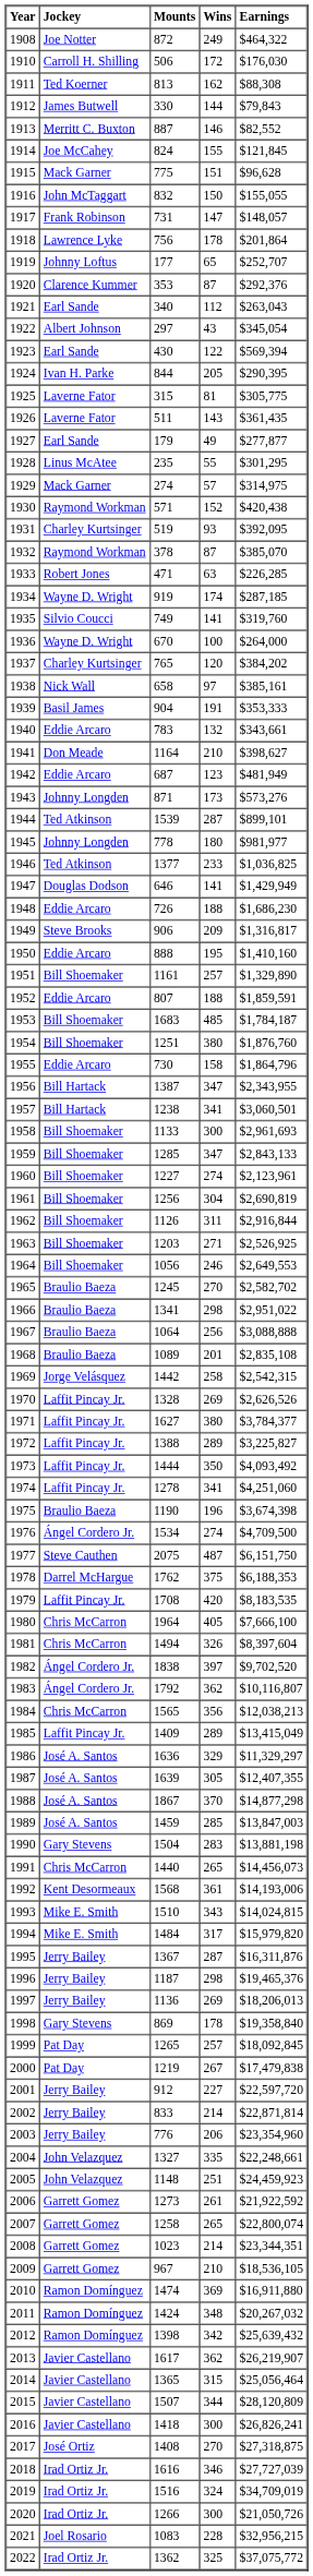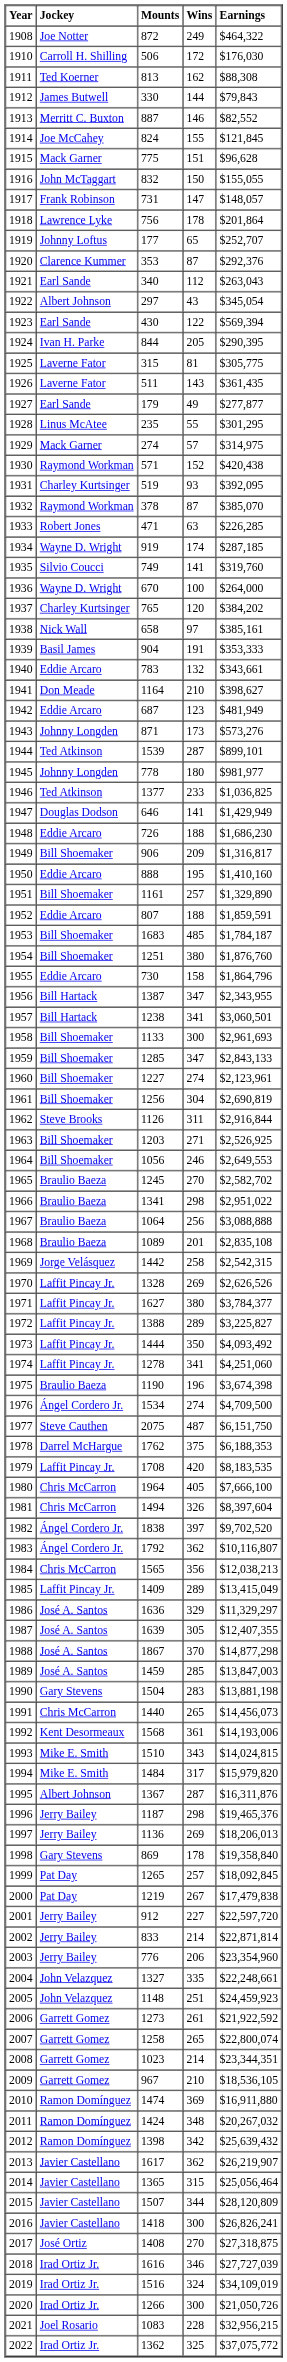 <table cellspacing="0" cellpadding="4" border="2">
 <tr>
 <td><strong>Year</strong></td>
 <td><strong>Jockey</strong></td>
 <td><strong>Mounts</strong></td>
 <td><strong>Wins</strong></td>
 <td><strong>Earnings</strong></td>
 </tr>
 <tr>
 <td>1908</td>
 <td><a href='#'>Joe Notter</a></td>
 <td>872</td>
 <td>249</td>
 <td>$464,322</td>
 </tr>
 <tr>
 <td>1910</td>
 <td><a href='#'>Carroll H. Shilling</a></td>
 <td>506</td>
 <td>172</td>
 <td>$176,030</td>
 </tr>
 <tr>
 <td>1911</td>
 <td><a href='#'>Ted Koerner</a></td>
 <td>813</td>
 <td>162</td>
 <td>$88,308</td>
 </tr>
 <tr>
 <td>1912</td>
 <td><a href='#'>James Butwell</a></td>
 <td>330</td>
 <td>144</td>
 <td>$79,843</td>
 </tr>
 <tr>
 <td>1913</td>
 <td><a href='#'>Merritt C. Buxton</a></td>
 <td>887</td>
 <td>146</td>
 <td>$82,552</td>
 </tr>
 <tr>
 <td>1914</td>
 <td><a href='#'>Joe McCahey</a></td>
 <td>824</td>
 <td>155</td>
 <td>$121,845</td>
 </tr>
 <tr>
 <td>1915</td>
 <td><a href='#'>Mack Garner</a></td>
 <td>775</td>
 <td>151</td>
 <td>$96,628</td>
 </tr>
 <tr>
 <td>1916</td>
 <td><a href='#'>John McTaggart</a></td>
 <td>832</td>
 <td>150</td>
 <td>$155,055</td>
 </tr>
 <tr>
 <td>1917</td>
 <td><a href='#'>Frank Robinson</a></td>
 <td>731</td>
 <td>147</td>
 <td>$148,057</td>
 </tr>
 <tr>
 <td>1918</td>
 <td><a href='#'>Lawrence Lyke</a></td>
 <td>756</td>
 <td>178</td>
 <td>$201,864</td>
 </tr>
 <tr>
 <td>1919</td>
 <td><a href='#'>Johnny Loftus</a></td>
 <td>177</td>
 <td>65</td>
 <td>$252,707</td>
 </tr>
 <tr>
 <td>1920</td>
 <td><a href='#'>Clarence Kummer</a></td>
 <td>353</td>
 <td>87</td>
 <td>$292,376</td>
 </tr>
 <tr>
 <td>1921</td>
 <td><a href='#'>Earl Sande</a></td>
 <td>340</td>
 <td>112</td>
 <td>$263,043</td>
 </tr>
 <tr>
 <td>1922</td>
 <td><a href='#'>Albert Johnson</a></td>
 <td>297</td>
 <td>43</td>
 <td>$345,054</td>
 </tr>
 <tr>
 <td>1923</td>
 <td><a href='#'>Earl Sande</a></td>
 <td>430</td>
 <td>122</td>
 <td>$569,394</td>
 </tr>
 <tr>
 <td>1924</td>
 <td><a href='#'>Ivan H. Parke</a></td>
 <td>844</td>
 <td>205</td>
 <td>$290,395</td>
 </tr>
 <tr>
 <td>1925</td>
 <td><a href='#'>Laverne Fator</a></td>
 <td>315</td>
 <td>81</td>
 <td>$305,775</td>
 </tr>
 <tr>
 <td>1926</td>
 <td><a href='#'>Laverne Fator</a></td>
 <td>511</td>
 <td>143</td>
 <td>$361,435</td>
 </tr>
 <tr>
 <td>1927</td>
 <td><a href='#'>Earl Sande</a></td>
 <td>179</td>
 <td>49</td>
 <td>$277,877</td>
 </tr>
 <tr>
 <td>1928</td>
 <td><a href='#'>Linus McAtee</a></td>
 <td>235</td>
 <td>55</td>
 <td>$301,295</td>
 </tr>
 <tr>
 <td>1929</td>
 <td><a href='#'>Mack Garner</a></td>
 <td>274</td>
 <td>57</td>
 <td>$314,975</td>
 </tr>
 <tr>
 <td>1930</td>
 <td><a href='#'>Raymond Workman</a></td>
 <td>571</td>
 <td>152</td>
 <td>$420,438</td>
 </tr>
 <tr>
 <td>1931</td>
 <td><a href='#'>Charley Kurtsinger</a></td>
 <td>519</td>
 <td>93</td>
 <td>$392,095</td>
 </tr>
 <tr>
 <td>1932</td>
 <td><a href='#'>Raymond Workman</a></td>
 <td>378</td>
 <td>87</td>
 <td>$385,070</td>
 </tr>
 <tr>
 <td>1933</td>
 <td><a href='#'>Robert Jones</a></td>
 <td>471</td>
 <td>63</td>
 <td>$226,285</td>
 </tr>
 <tr>
 <td>1934</td>
 <td><a href='#'>Wayne D. Wright</a></td>
 <td>919</td>
 <td>174</td>
 <td>$287,185</td>
 </tr>
 <tr>
 <td>1935</td>
 <td><a href='#'>Silvio Coucci</a></td>
 <td>749</td>
 <td>141</td>
 <td>$319,760</td>
 </tr>
 <tr>
 <td>1936</td>
 <td><a href='#'>Wayne D. Wright</a></td>
 <td>670</td>
 <td>100</td>
 <td>$264,000</td>
 </tr>
 <tr>
 <td>1937</td>
 <td><a href='#'>Charley Kurtsinger</a></td>
 <td>765</td>
 <td>120</td>
 <td>$384,202</td>
 </tr>
 <tr>
 <td>1938</td>
 <td><a href='#'>Nick Wall</a></td>
 <td>658</td>
 <td>97</td>
 <td>$385,161</td>
 </tr>
 <tr>
 <td>1939</td>
 <td><a href='#'>Basil James</a></td>
 <td>904</td>
 <td>191</td>
 <td>$353,333</td>
 </tr>
 <tr>
 <td>1940</td>
 <td><a href='#'>Eddie Arcaro</a></td>
 <td>783</td>
 <td>132</td>
 <td>$343,661</td>
 </tr>
 <tr>
 <td>1941</td>
 <td><a href='#'>Don Meade</a></td>
 <td>1164</td>
 <td>210</td>
 <td>$398,627</td>
 </tr>
 <tr>
 <td>1942</td>
 <td><a href='#'>Eddie Arcaro</a></td>
 <td>687</td>
 <td>123</td>
 <td>$481,949</td>
 </tr>
 <tr>
 <td>1943</td>
 <td><a href='#'>Johnny Longden</a></td>
 <td>871</td>
 <td>173</td>
 <td>$573,276</td>
 </tr>
 <tr>
 <td>1944</td>
 <td><a href='#'>Ted Atkinson</a></td>
 <td>1539</td>
 <td>287</td>
 <td>$899,101</td>
 </tr>
 <tr>
 <td>1945</td>
 <td><a href='#'>Johnny Longden</a></td>
 <td>778</td>
 <td>180</td>
 <td>$981,977</td>
 </tr>
 <tr>
 <td>1946</td>
 <td><a href='#'>Ted Atkinson</a></td>
 <td>1377</td>
 <td>233</td>
 <td>$1,036,825</td>
 </tr>
 <tr>
 <td>1947</td>
 <td><a href='#'>Douglas Dodson</a></td>
 <td>646</td>
 <td>141</td>
 <td>$1,429,949</td>
 </tr>
 <tr>
 <td>1948</td>
 <td><a href='#'>Eddie Arcaro</a></td>
 <td>726</td>
 <td>188</td>
 <td>$1,686,230</td>
 </tr>
 <tr>
 <td>1949</td>
-<td><a href='#'>Steve Brooks</a></td>
+<td><a href='#'>Bill Shoemaker</a></td>
 <td>906</td>
 <td>209</td>
 <td>$1,316,817</td>
 </tr>
 <tr>
 <td>1950</td>
 <td><a href='#'>Eddie Arcaro</a></td>
 <td>888</td>
 <td>195</td>
 <td>$1,410,160</td>
 </tr>
 <tr>
 <td>1951</td>
 <td><a href='#'>Bill Shoemaker</a></td>
 <td>1161</td>
 <td>257</td>
 <td>$1,329,890</td>
 </tr>
 <tr>
 <td>1952</td>
 <td><a href='#'>Eddie Arcaro</a></td>
 <td>807</td>
 <td>188</td>
 <td>$1,859,591</td>
 </tr>
 <tr>
 <td>1953</td>
 <td><a href='#'>Bill Shoemaker</a></td>
 <td>1683</td>
 <td>485</td>
 <td>$1,784,187</td>
 </tr>
 <tr>
 <td>1954</td>
 <td><a href='#'>Bill Shoemaker</a></td>
 <td>1251</td>
 <td>380</td>
 <td>$1,876,760</td>
 </tr>
 <tr>
 <td>1955</td>
 <td><a href='#'>Eddie Arcaro</a></td>
 <td>730</td>
 <td>158</td>
 <td>$1,864,796</td>
 </tr>
 <tr>
 <td>1956</td>
 <td><a href='#'>Bill Hartack</a></td>
 <td>1387</td>
 <td>347</td>
 <td>$2,343,955</td>
 </tr>
 <tr>
 <td>1957</td>
 <td><a href='#'>Bill Hartack</a></td>
 <td>1238</td>
 <td>341</td>
 <td>$3,060,501</td>
 </tr>
 <tr>
 <td>1958</td>
 <td><a href='#'>Bill Shoemaker</a></td>
 <td>1133</td>
 <td>300</td>
 <td>$2,961,693</td>
 </tr>
 <tr>
 <td>1959</td>
 <td><a href='#'>Bill Shoemaker</a></td>
 <td>1285</td>
 <td>347</td>
 <td>$2,843,133</td>
 </tr>
 <tr>
 <td>1960</td>
 <td><a href='#'>Bill Shoemaker</a></td>
 <td>1227</td>
 <td>274</td>
 <td>$2,123,961</td>
 </tr>
 <tr>
 <td>1961</td>
 <td><a href='#'>Bill Shoemaker</a></td>
 <td>1256</td>
 <td>304</td>
 <td>$2,690,819</td>
 </tr>
 <tr>
 <td>1962</td>
-<td><a href='#'>Bill Shoemaker</a></td>
+<td><a href='#'>Steve Brooks</a></td>
 <td>1126</td>
 <td>311</td>
 <td>$2,916,844</td>
 </tr>
 <tr>
 <td>1963</td>
 <td><a href='#'>Bill Shoemaker</a></td>
 <td>1203</td>
 <td>271</td>
 <td>$2,526,925</td>
 </tr>
 <tr>
 <td>1964</td>
 <td><a href='#'>Bill Shoemaker</a></td>
 <td>1056</td>
 <td>246</td>
 <td>$2,649,553</td>
 </tr>
 <tr>
 <td>1965</td>
 <td><a href='#'>Braulio Baeza</a></td>
 <td>1245</td>
 <td>270</td>
 <td>$2,582,702</td>
 </tr>
 <tr>
 <td>1966</td>
 <td><a href='#'>Braulio Baeza</a></td>
 <td>1341</td>
 <td>298</td>
 <td>$2,951,022</td>
 </tr>
 <tr>
 <td>1967</td>
 <td><a href='#'>Braulio Baeza</a></td>
 <td>1064</td>
 <td>256</td>
 <td>$3,088,888</td>
 </tr>
 <tr>
 <td>1968</td>
 <td><a href='#'>Braulio Baeza</a></td>
 <td>1089</td>
 <td>201</td>
 <td>$2,835,108</td>
 </tr>
 <tr>
 <td>1969</td>
 <td><a href='#'>Jorge Velásquez</a></td>
 <td>1442</td>
 <td>258</td>
 <td>$2,542,315</td>
 </tr>
 <tr>
 <td>1970</td>
 <td><a href='#'>Laffit Pincay Jr.</a></td>
 <td>1328</td>
 <td>269</td>
 <td>$2,626,526</td>
 </tr>
 <tr>
 <td>1971</td>
 <td><a href='#'>Laffit Pincay Jr.</a></td>
 <td>1627</td>
 <td>380</td>
 <td>$3,784,377</td>
 </tr>
 <tr>
 <td>1972</td>
 <td><a href='#'>Laffit Pincay Jr.</a></td>
 <td>1388</td>
 <td>289</td>
 <td>$3,225,827</td>
 </tr>
 <tr>
 <td>1973</td>
 <td><a href='#'>Laffit Pincay Jr.</a></td>
 <td>1444</td>
 <td>350</td>
 <td>$4,093,492</td>
 </tr>
 <tr>
 <td>1974</td>
 <td><a href='#'>Laffit Pincay Jr.</a></td>
 <td>1278</td>
 <td>341</td>
 <td>$4,251,060</td>
 </tr>
 <tr>
 <td>1975</td>
 <td><a href='#'>Braulio Baeza</a></td>
 <td>1190</td>
 <td>196</td>
 <td>$3,674,398</td>
 </tr>
 <tr>
 <td>1976</td>
 <td><a href='#'>Ángel Cordero Jr.</a></td>
 <td>1534</td>
 <td>274</td>
 <td>$4,709,500</td>
 </tr>
 <tr>
 <td>1977</td>
 <td><a href='#'>Steve Cauthen</a></td>
 <td>2075</td>
 <td>487</td>
 <td>$6,151,750</td>
 </tr>
 <tr>
 <td>1978</td>
 <td><a href='#'>Darrel McHargue</a></td>
 <td>1762</td>
 <td>375</td>
 <td>$6,188,353</td>
 </tr>
 <tr>
 <td>1979</td>
 <td><a href='#'>Laffit Pincay Jr.</a></td>
 <td>1708</td>
 <td>420</td>
 <td>$8,183,535</td>
 </tr>
 <tr>
 <td>1980</td>
 <td><a href='#'>Chris McCarron</a></td>
 <td>1964</td>
 <td>405</td>
 <td>$7,666,100</td>
 </tr>
 <tr>
 <td>1981</td>
 <td><a href='#'>Chris McCarron</a></td>
 <td>1494</td>
 <td>326</td>
 <td>$8,397,604</td>
 </tr>
 <tr>
 <td>1982</td>
 <td><a href='#'>Ángel Cordero Jr.</a></td>
 <td>1838</td>
 <td>397</td>
 <td>$9,702,520</td>
 </tr>
 <tr>
 <td>1983</td>
 <td><a href='#'>Ángel Cordero Jr.</a></td>
 <td>1792</td>
 <td>362</td>
 <td>$10,116,807</td>
 </tr>
 <tr>
 <td>1984</td>
 <td><a href='#'>Chris McCarron</a></td>
 <td>1565</td>
 <td>356</td>
 <td>$12,038,213</td>
 </tr>
 <tr>
 <td>1985</td>
 <td><a href='#'>Laffit Pincay Jr.</a></td>
 <td>1409</td>
 <td>289</td>
 <td>$13,415,049</td>
 </tr>
 <tr>
 <td>1986</td>
 <td><a href='#'>José A. Santos</a></td>
 <td>1636</td>
 <td>329</td>
 <td>$11,329,297</td>
 </tr>
 <tr>
 <td>1987</td>
 <td><a href='#'>José A. Santos</a></td>
 <td>1639</td>
 <td>305</td>
 <td>$12,407,355</td>
 </tr>
 <tr>
 <td>1988</td>
 <td><a href='#'>José A. Santos</a></td>
 <td>1867</td>
 <td>370</td>
 <td>$14,877,298</td>
 </tr>
 <tr>
 <td>1989</td>
 <td><a href='#'>José A. Santos</a></td>
 <td>1459</td>
 <td>285</td>
 <td>$13,847,003</td>
 </tr>
 <tr>
 <td>1990</td>
 <td><a href='#'>Gary Stevens</a></td>
 <td>1504</td>
 <td>283</td>
 <td>$13,881,198</td>
 </tr>
 <tr>
 <td>1991</td>
 <td><a href='#'>Chris McCarron</a></td>
 <td>1440</td>
 <td>265</td>
 <td>$14,456,073</td>
 </tr>
 <tr>
 <td>1992</td>
 <td><a href='#'>Kent Desormeaux</a></td>
 <td>1568</td>
 <td>361</td>
 <td>$14,193,006</td>
 </tr>
 <tr>
 <td>1993</td>
 <td><a href='#'>Mike E. Smith</a></td>
 <td>1510</td>
 <td>343</td>
 <td>$14,024,815</td>
 </tr>
 <tr>
 <td>1994</td>
 <td><a href='#'>Mike E. Smith</a></td>
 <td>1484</td>
 <td>317</td>
 <td>$15,979,820</td>
 </tr>
 <tr>
 <td>1995</td>
-<td><a href='#'>Jerry Bailey</a></td>
+<td><a href='#'>Albert Johnson</a></td>
 <td>1367</td>
 <td>287</td>
 <td>$16,311,876</td>
 </tr>
 <tr>
 <td>1996</td>
 <td><a href='#'>Jerry Bailey</a></td>
 <td>1187</td>
 <td>298</td>
 <td>$19,465,376</td>
 </tr>
 <tr>
 <td>1997</td>
 <td><a href='#'>Jerry Bailey</a></td>
 <td>1136</td>
 <td>269</td>
 <td>$18,206,013</td>
 </tr>
 <tr>
 <td>1998</td>
 <td><a href='#'>Gary Stevens</a></td>
 <td>869</td>
 <td>178</td>
 <td>$19,358,840</td>
 </tr>
 <tr>
 <td>1999</td>
 <td><a href='#'>Pat Day</a></td>
 <td>1265</td>
 <td>257</td>
 <td>$18,092,845</td>
 </tr>
 <tr>
 <td>2000</td>
 <td><a href='#'>Pat Day</a></td>
 <td>1219</td>
 <td>267</td>
 <td>$17,479,838</td>
 </tr>
 <tr>
 <td>2001</td>
 <td><a href='#'>Jerry Bailey</a></td>
 <td>912</td>
 <td>227</td>
 <td>$22,597,720</td>
 </tr>
 <tr>
 <td>2002</td>
 <td><a href='#'>Jerry Bailey</a></td>
 <td>833</td>
 <td>214</td>
 <td>$22,871,814</td>
 </tr>
 <tr>
 <td>2003</td>
 <td><a href='#'>Jerry Bailey</a></td>
 <td>776</td>
 <td>206</td>
 <td>$23,354,960</td>
 </tr>
 <tr>
 <td>2004</td>
 <td><a href='#'>John Velazquez</a></td>
 <td>1327</td>
 <td>335</td>
 <td>$22,248,661</td>
 </tr>
 <tr>
 <td>2005</td>
 <td><a href='#'>John Velazquez</a></td>
 <td>1148</td>
 <td>251</td>
 <td>$24,459,923</td>
 </tr>
 <tr>
 <td>2006</td>
 <td><a href='#'>Garrett Gomez</a></td>
 <td>1273</td>
 <td>261</td>
 <td>$21,922,592</td>
 </tr>
 <tr>
 <td>2007</td>
 <td><a href='#'>Garrett Gomez</a></td>
 <td>1258</td>
 <td>265</td>
 <td>$22,800,074</td>
 </tr>
 <tr>
 <td>2008</td>
 <td><a href='#'>Garrett Gomez</a></td>
 <td>1023</td>
 <td>214</td>
 <td>$23,344,351</td>
 </tr>
 <tr>
 <td>2009</td>
 <td><a href='#'>Garrett Gomez</a></td>
 <td>967</td>
 <td>210</td>
 <td>$18,536,105</td>
 </tr>
 <tr>
 <td>2010</td>
 <td><a href='#'>Ramon Domínguez</a></td>
 <td>1474</td>
 <td>369</td>
 <td>$16,911,880</td>
 </tr>
 <tr>
 <td>2011</td>
 <td><a href='#'>Ramon Domínguez</a></td>
 <td>1424</td>
 <td>348</td>
 <td>$20,267,032</td>
 </tr>
 <tr>
 <td>2012</td>
 <td><a href='#'>Ramon Domínguez</a></td>
 <td>1398</td>
 <td>342</td>
 <td>$25,639,432</td>
 </tr>
 <tr>
 <td>2013</td>
 <td><a href='#'>Javier Castellano</a></td>
 <td>1617</td>
 <td>362</td>
 <td>$26,219,907</td>
 </tr>
 <tr>
 <td>2014</td>
 <td><a href='#'>Javier Castellano</a></td>
 <td>1365</td>
 <td>315</td>
 <td>$25,056,464</td>
 </tr>
 <tr>
 <td>2015</td>
 <td><a href='#'>Javier Castellano</a></td>
 <td>1507</td>
 <td>344</td>
 <td>$28,120,809</td>
 </tr>
 <tr>
 <td>2016</td>
 <td><a href='#'>Javier Castellano</a></td>
 <td>1418</td>
 <td>300</td>
 <td>$26,826,241</td>
 </tr>
 <tr>
 <td>2017</td>
 <td><a href='#'>José Ortiz</a></td>
 <td>1408</td>
 <td>270</td>
 <td>$27,318,875</td>
 </tr>
 <tr>
 <td>2018</td>
 <td><a href='#'>Irad Ortiz Jr.</a></td>
 <td>1616</td>
 <td>346</td>
 <td>$27,727,039</td>
 </tr>
 <tr>
 <td>2019</td>
 <td><a href='#'>Irad Ortiz Jr.</a></td>
 <td>1516</td>
 <td>324</td>
-<td>$34,709,019</td>
+<td>$34,109,019</td>
 </tr>
 <tr>
 <td>2020</td>
 <td><a href='#'>Irad Ortiz Jr.</a></td>
 <td>1266</td>
 <td>300</td>
 <td>$21,050,726</td>
 </tr>
 <tr>
 <td>2021</td>
 <td><a href='#'>Joel Rosario</a></td>
 <td>1083</td>
 <td>228</td>
 <td>$32,956,215</td>
 </tr>
 <tr>
 <td>2022</td>
 <td><a href='#'>Irad Ortiz Jr.</a></td>
 <td>1362</td>
 <td>325</td>
 <td>$37,075,772</td>
 </tr>
 </table>
